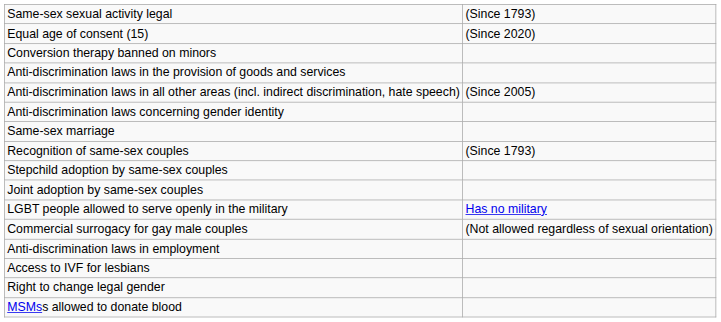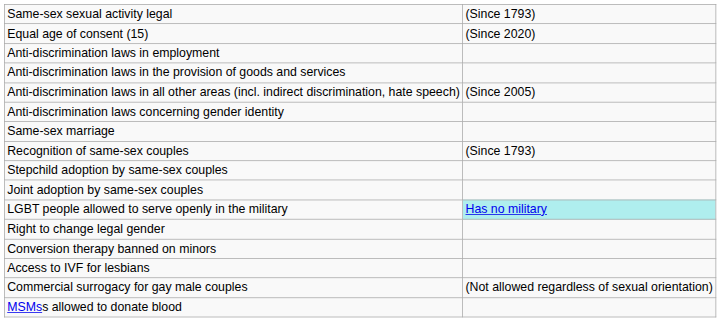 <table class="wikitable">
 <tr>
 <td>Same-sex sexual activity legal</td>
 <td> (Since 1793)</td>
 </tr>
 <tr>
 <td>Equal age of consent (15)</td>
 <td> (Since 2020)</td>
 </tr>
 <tr>
-<td>Conversion therapy banned on minors</td>
+<td>Anti-discrimination laws in employment</td>
 <td></td>
 </tr>
 <tr>
 <td>Anti-discrimination laws in the provision of goods and services</td>
 <td></td>
 </tr>
 <tr>
 <td>Anti-discrimination laws in all other areas (incl. indirect discrimination, hate speech)</td>
 <td> (Since 2005)</td>
 </tr>
 <tr>
 <td>Anti-discrimination laws concerning gender identity</td>
 <td></td>
 </tr>
 <tr>
 <td>Same-sex marriage</td>
 <td></td>
 </tr>
 <tr>
 <td>Recognition of same-sex couples</td>
 <td> (Since 1793)</td>
 </tr>
 <tr>
 <td>Stepchild adoption by same-sex couples</td>
 <td></td>
 </tr>
 <tr>
 <td>Joint adoption by same-sex couples</td>
 <td></td>
 </tr>
 <tr>
 <td>LGBT people allowed to serve openly in the military</td>
-<td><a href='#'>Has no military</a></td>
+<td style="background: paleturquoise;"><a href='#'>Has no military</a></td>
 </tr>
 <tr>
-<td>Commercial surrogacy for gay male couples</td>
-<td> (Not allowed regardless of sexual orientation)</td>
+<td>Right to change legal gender</td>
+<td></td>
 </tr>
 <tr>
-<td>Anti-discrimination laws in employment</td>
+<td>Conversion therapy banned on minors</td>
 <td></td>
 </tr>
 <tr>
 <td>Access to IVF for lesbians</td>
 <td></td>
 </tr>
 <tr>
-<td>Right to change legal gender</td>
-<td></td>
+<td>Commercial surrogacy for gay male couples</td>
+<td> (Not allowed regardless of sexual orientation)</td>
 </tr>
 <tr>
 <td><a href='#'>MSMs</a>s allowed to donate blood</td>
 <td></td>
 </tr>
 </table>
